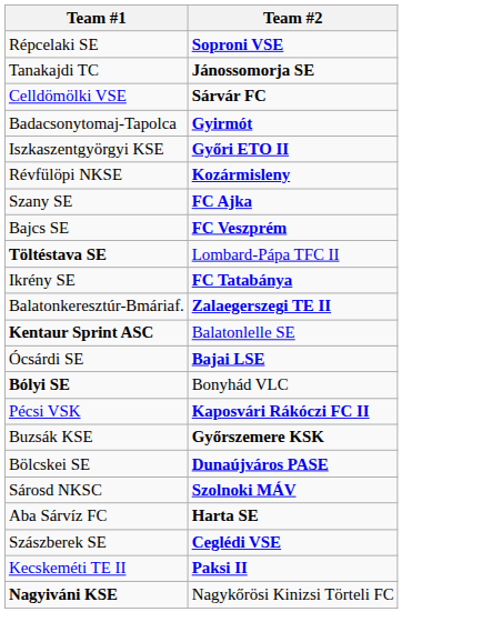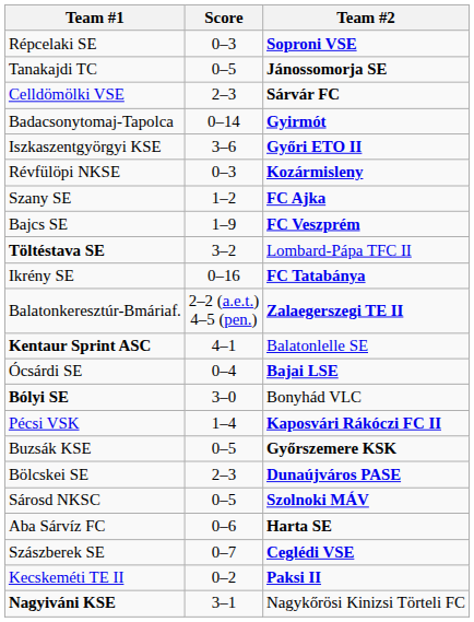 <table class="wikitable">
 <tr>
 <th>Team #1</th>
+<th>Score</th>
 <th>Team #2</th>
 </tr>
 <tr>
 <td>Répcelaki SE</td>
+<td align="center">0–3</td>
 <td><strong><a href='#'>Soproni VSE</a></strong></td>
 </tr>
 <tr>
 <td>Tanakajdi TC</td>
+<td align="center">0–5</td>
 <td><strong>Jánossomorja SE</strong></td>
 </tr>
 <tr>
 <td><a href='#'>Celldömölki VSE</a></td>
+<td align="center">2–3</td>
 <td><strong>Sárvár FC</strong></td>
 </tr>
 <tr>
 <td>Badacsonytomaj-Tapolca</td>
+<td align="center">0–14</td>
 <td><strong><a href='#'>Gyirmót</a></strong></td>
 </tr>
 <tr>
 <td>Iszkaszentgyörgyi KSE</td>
+<td align="center">3–6</td>
 <td><strong><a href='#'>Győri ETO II</a></strong></td>
 </tr>
 <tr>
 <td>Révfülöpi NKSE</td>
+<td align="center">0–3</td>
 <td><strong><a href='#'>Kozármisleny</a></strong></td>
 </tr>
 <tr>
 <td>Szany SE</td>
+<td align="center">1–2</td>
 <td><strong><a href='#'>FC Ajka</a></strong></td>
 </tr>
 <tr>
 <td>Bajcs SE</td>
+<td align="center">1–9</td>
 <td><strong><a href='#'>FC Veszprém</a></strong></td>
 </tr>
 <tr>
 <td><strong>Töltéstava SE</strong></td>
+<td align="center">3–2</td>
 <td><a href='#'>Lombard-Pápa TFC II</a></td>
 </tr>
 <tr>
 <td>Ikrény SE</td>
+<td align="center">0–16</td>
 <td><strong><a href='#'>FC Tatabánya</a></strong></td>
 </tr>
 <tr>
 <td>Balatonkeresztúr-Bmáriaf.</td>
+<td align="center">2–2 (<a href='#'>a.e.t.</a>)<br>4–5 (<a href='#'>pen.</a>)</td>
 <td><strong><a href='#'>Zalaegerszegi TE II</a></strong></td>
 </tr>
 <tr>
 <td><strong>Kentaur Sprint ASC</strong></td>
+<td align="center">4–1</td>
 <td><a href='#'>Balatonlelle SE</a></td>
 </tr>
 <tr>
 <td>Ócsárdi SE</td>
+<td align="center">0–4</td>
 <td><strong><a href='#'>Bajai LSE</a></strong></td>
 </tr>
 <tr>
 <td><strong>Bólyi SE</strong></td>
+<td align="center">3–0</td>
 <td>Bonyhád VLC</td>
 </tr>
 <tr>
 <td><a href='#'>Pécsi VSK</a></td>
+<td align="center">1–4</td>
 <td><strong><a href='#'>Kaposvári Rákóczi FC II</a></strong></td>
 </tr>
 <tr>
 <td>Buzsák KSE</td>
+<td align="center">0–5</td>
 <td><strong>Győrszemere KSK</strong></td>
 </tr>
 <tr>
 <td>Bölcskei SE</td>
+<td align="center">2–3</td>
 <td><strong><a href='#'>Dunaújváros PASE</a></strong></td>
 </tr>
 <tr>
 <td>Sárosd NKSC</td>
+<td align="center">0–5</td>
 <td><strong><a href='#'>Szolnoki MÁV</a></strong></td>
 </tr>
 <tr>
 <td>Aba Sárvíz FC</td>
+<td align="center">0–6</td>
 <td><strong>Harta SE</strong></td>
 </tr>
 <tr>
 <td>Szászberek SE</td>
+<td align="center">0–7</td>
 <td><strong><a href='#'>Ceglédi VSE</a></strong></td>
 </tr>
 <tr>
 <td><a href='#'>Kecskeméti TE II</a></td>
+<td align="center">0–2</td>
 <td><strong><a href='#'>Paksi II</a></strong></td>
 </tr>
 <tr>
 <td><strong>Nagyiváni KSE</strong></td>
+<td align="center">3–1</td>
 <td>Nagykőrösi Kinizsi Törteli FC</td>
 </tr>
 </table>
